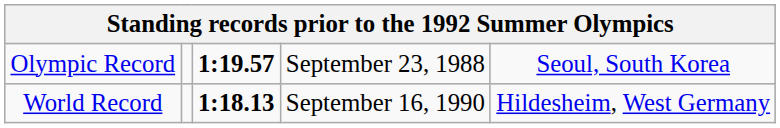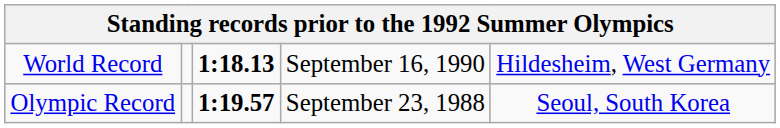 <table class="wikitable" style=" text-align:center;">
 <tr>
 <th colspan="5">Standing records prior to the 1992 Summer Olympics</th>
+</tr>
+<tr>
+<td><a href='#'>World Record</a></td>
+<td></td>
+<td><strong>1:18.13</strong></td>
+<td>September 16, 1990</td>
+<td> <a href='#'>Hildesheim</a>, <a href='#'>West Germany</a></td>
 </tr>
 <tr>
 <td><a href='#'>Olympic Record</a></td>
 <td></td>
 <td><strong>1:19.57</strong></td>
 <td>September 23, 1988</td>
 <td> <a href='#'>Seoul, South Korea</a></td>
 </tr>
-<tr>
-<td><a href='#'>World Record</a></td>
-<td></td>
-<td><strong>1:18.13</strong></td>
-<td>September 16, 1990</td>
-<td> <a href='#'>Hildesheim</a>, <a href='#'>West Germany</a></td>
-</tr>
 </table>
